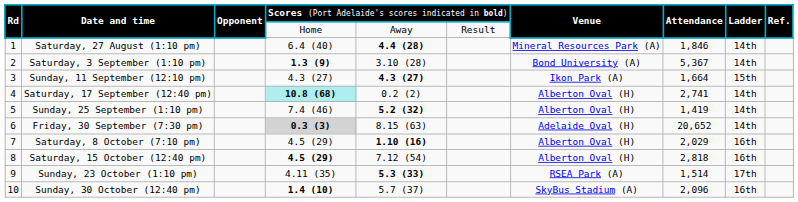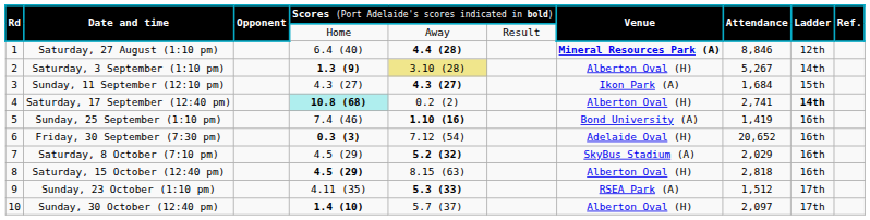 <table class="wikitable" style="font-size:90%; text-align:center;">
 <tr>
 <td style="background:black; color:white; border: solid #06AAC5 2px" rowspan=2><strong>Rd</strong></td>
 <td style="background:black; color:white; border: solid #06AAC5 2px" rowspan=2><strong>Date and time</strong></td>
 <td style="background:black; color:white; border: solid #06AAC5 2px" rowspan=2><strong>Opponent</strong></td>
 <td style="background:black; color:white; border: solid #06AAC5 2px" colspan=3><strong>Scores</strong> <small>(Port Adelaide's scores indicated in <strong>bold</strong>)</small></td>
 <td style="background:black; color:white; border: solid #06AAC5 2px" rowspan=2><strong>Venue</strong></td>
 <td style="background:black; color:white; border: solid #06AAC5 2px" rowspan=2><strong>Attendance</strong></td>
 <td style="background:black; color:white; border: solid #06AAC5 2px" rowspan=2><strong>Ladder</strong></td>
 <td style="background:black; color:white; border: solid #06AAC5 2px" rowspan=2><strong>Ref.</strong></td>
 </tr>
 <tr>
 <td>Home</td>
 <td>Away</td>
 <td>Result</td>
 </tr>
 <tr>
 <td>1</td>
 <td>Saturday, 27 August (1:10 pm)</td>
 <td></td>
 <td>6.4 (40)</td>
 <td><strong>4.4 (28)</strong></td>
 <td></td>
-<td><a href='#'>Mineral Resources Park</a> (A)</td>
-<td>1,846</td>
-<td>14th</td>
+<td><strong><a href='#'>Mineral Resources Park</a> (A)</strong></td>
+<td>8,846</td>
+<td>12th</td>
 <td></td>
 </tr>
 <tr>
 <td>2</td>
 <td>Saturday, 3 September (1:10 pm)</td>
 <td></td>
 <td><strong>1.3 (9)</strong></td>
-<td>3.10 (28)</td>
+<td style="background: khaki;">3.10 (28)</td>
 <td></td>
-<td><a href='#'>Bond University</a> (A)</td>
-<td>5,367</td>
+<td><a href='#'>Alberton Oval</a> (H)</td>
+<td>5,267</td>
 <td>14th</td>
 <td></td>
 </tr>
 <tr>
 <td>3</td>
 <td>Sunday, 11 September (12:10 pm)</td>
 <td></td>
 <td>4.3 (27)</td>
 <td><strong>4.3 (27)</strong></td>
 <td></td>
 <td><a href='#'>Ikon Park</a> (A)</td>
-<td>1,664</td>
+<td>1,684</td>
 <td>15th</td>
 <td></td>
 </tr>
 <tr>
 <td>4</td>
 <td>Saturday, 17 September (12:40 pm)</td>
 <td></td>
 <td style="background: paleturquoise;"><strong>10.8 (68)</strong></td>
 <td>0.2 (2)</td>
 <td></td>
 <td><a href='#'>Alberton Oval</a> (H)</td>
 <td>2,741</td>
-<td>14th</td>
+<td><strong>14th</strong></td>
 <td></td>
 </tr>
 <tr>
 <td>5</td>
 <td>Sunday, 25 September (1:10 pm)</td>
 <td></td>
 <td>7.4 (46)</td>
-<td><strong>5.2 (32)</strong></td>
+<td><strong>1.10 (16)</strong></td>
 <td></td>
-<td><a href='#'>Alberton Oval</a> (H)</td>
+<td><a href='#'>Bond University</a> (A)</td>
 <td>1,419</td>
-<td>14th</td>
+<td>16th</td>
 <td></td>
 </tr>
 <tr>
 <td>6</td>
 <td>Friday, 30 September (7:30 pm)</td>
 <td></td>
-<td style="background: lightgrey;"><strong>0.3 (3)</strong></td>
-<td>8.15 (63)</td>
+<td><strong>0.3 (3)</strong></td>
+<td>7.12 (54)</td>
 <td></td>
 <td><a href='#'>Adelaide Oval</a> (H)</td>
 <td>20,652</td>
-<td>14th</td>
+<td>16th</td>
 <td></td>
 </tr>
 <tr>
 <td>7</td>
 <td>Saturday, 8 October (7:10 pm)</td>
 <td></td>
 <td>4.5 (29)</td>
-<td><strong>1.10 (16)</strong></td>
+<td><strong>5.2 (32)</strong></td>
 <td></td>
-<td><a href='#'>Alberton Oval</a> (H)</td>
+<td><a href='#'>SkyBus Stadium</a> (A)</td>
 <td>2,029</td>
 <td>16th</td>
 <td></td>
 </tr>
 <tr>
 <td>8</td>
 <td>Saturday, 15 October (12:40 pm)</td>
 <td></td>
 <td><strong>4.5 (29)</strong></td>
-<td>7.12 (54)</td>
+<td>8.15 (63)</td>
 <td></td>
 <td><a href='#'>Alberton Oval</a> (H)</td>
 <td>2,818</td>
 <td>16th</td>
 <td></td>
 </tr>
 <tr>
 <td>9</td>
 <td>Sunday, 23 October (1:10 pm)</td>
 <td></td>
 <td>4.11 (35)</td>
 <td><strong>5.3 (33)</strong></td>
 <td></td>
 <td><a href='#'>RSEA Park</a> (A)</td>
-<td>1,514</td>
+<td>1,512</td>
 <td>17th</td>
 <td></td>
 </tr>
 <tr>
 <td>10</td>
 <td>Sunday, 30 October (12:40 pm)</td>
 <td></td>
 <td><strong>1.4 (10)</strong></td>
 <td>5.7 (37)</td>
 <td></td>
-<td><a href='#'>SkyBus Stadium</a> (A)</td>
-<td>2,096</td>
-<td>16th</td>
+<td><a href='#'>Alberton Oval</a> (H)</td>
+<td>2,097</td>
+<td>17th</td>
 <td></td>
 </tr>
 </table>
